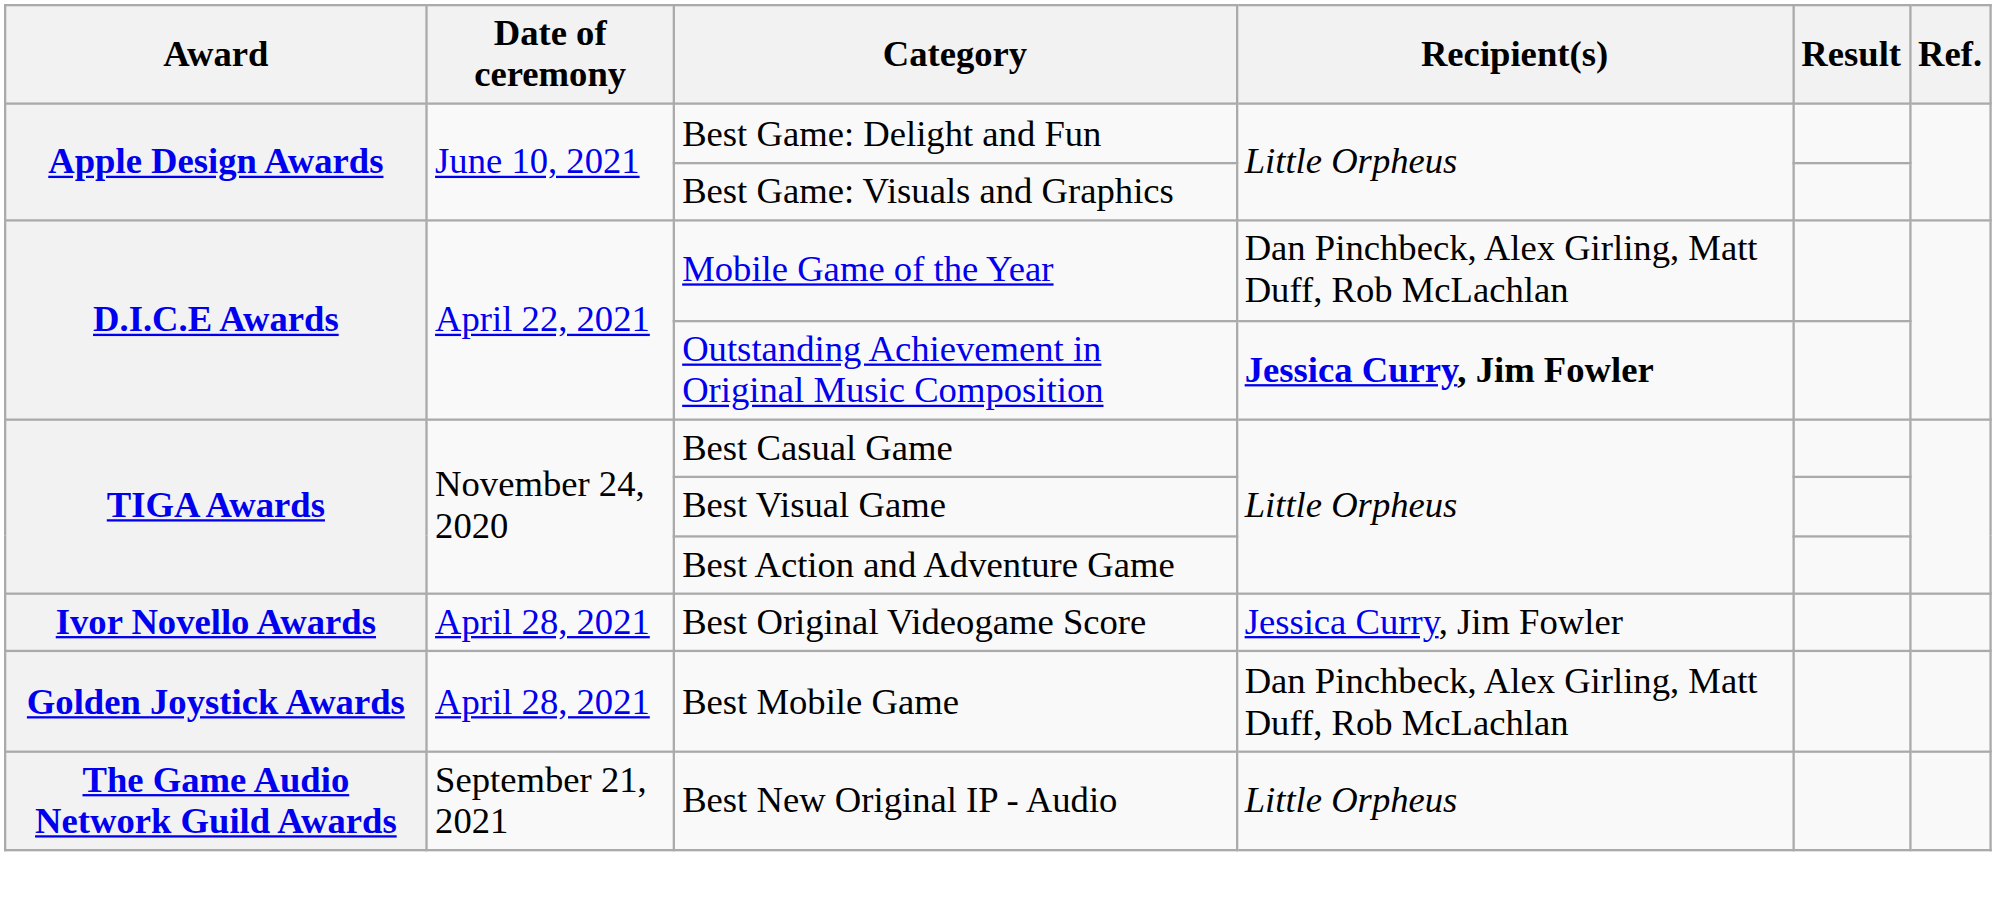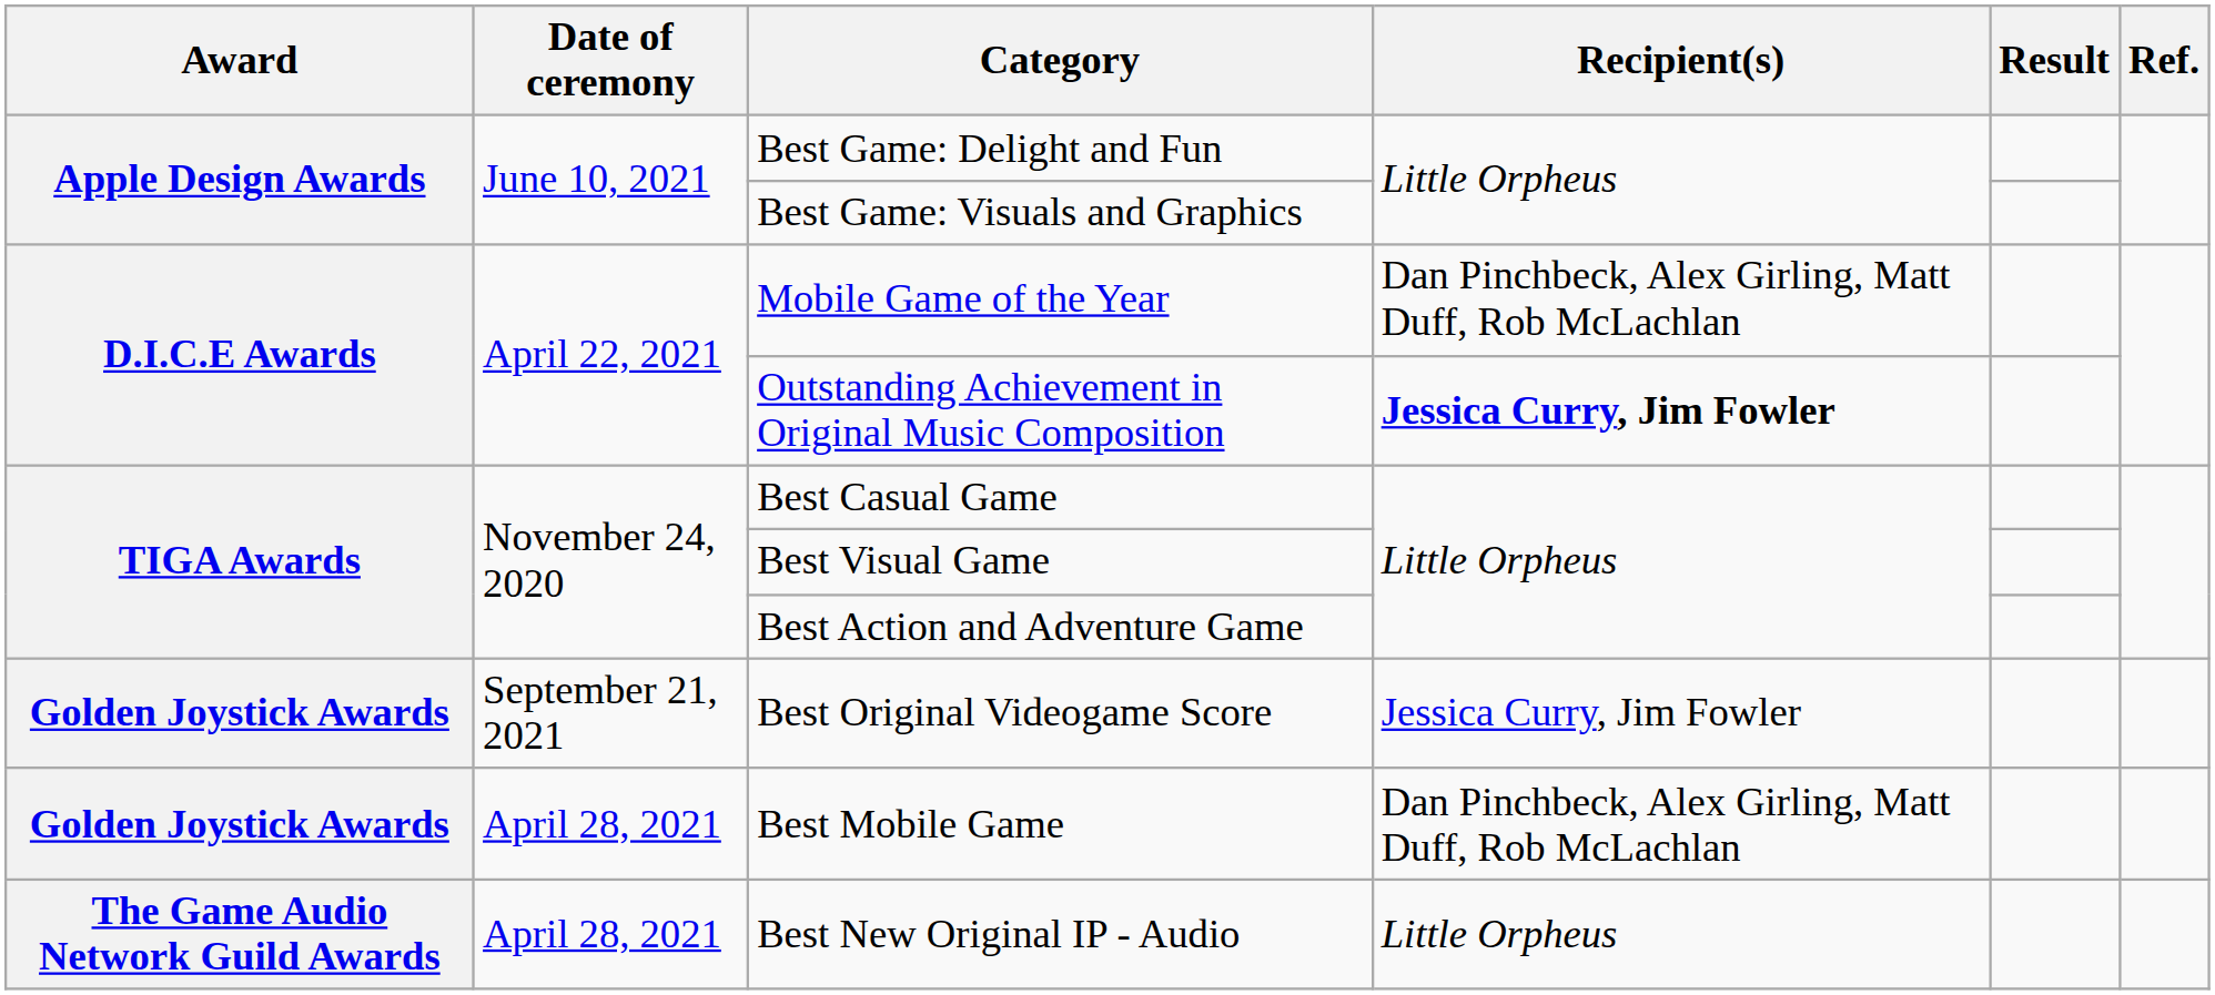 <table class="wikitable sortable">
 <tr>
 <th>Award</th>
 <th>Date of ceremony</th>
 <th>Category</th>
 <th>Recipient(s)</th>
 <th>Result</th>
 <th><abbr>Ref.</abbr></th>
 </tr>
 <tr>
 <th rowspan="2"><a href='#'>Apple Design Awards</a></th>
 <td rowspan="2"><a href='#'>June 10, 2021</a></td>
 <td>Best Game: Delight and Fun</td>
 <td rowspan="2"><em>Little Orpheus</em></td>
 <td></td>
 <td rowspan="2"></td>
 </tr>
 <tr>
 <td>Best Game: Visuals and Graphics</td>
 <td></td>
 </tr>
 <tr>
 <th rowspan="2"><a href='#'>D.I.C.E Awards</a></th>
 <td rowspan="2"><a href='#'>April 22, 2021</a></td>
 <td><a href='#'>Mobile Game of the Year</a></td>
 <td>Dan Pinchbeck, Alex Girling, Matt Duff, Rob McLachlan</td>
 <td></td>
 <td rowspan="2"></td>
 </tr>
 <tr>
 <td><a href='#'>Outstanding Achievement in Original Music Composition</a></td>
 <td><strong><a href='#'>Jessica Curry</a>, Jim Fowler</strong></td>
 <td></td>
 </tr>
 <tr>
 <th rowspan="3"><a href='#'>TIGA Awards</a></th>
 <td rowspan="3">November 24, 2020</td>
 <td>Best Casual Game</td>
 <td rowspan="3"><em>Little Orpheus</em></td>
 <td></td>
 <td rowspan="3"></td>
 </tr>
 <tr>
 <td>Best Visual Game</td>
 <td></td>
 </tr>
 <tr>
 <td>Best Action and Adventure Game</td>
 <td></td>
 </tr>
 <tr>
-<th><a href='#'>Ivor Novello Awards</a></th>
-<td><a href='#'>April 28, 2021</a></td>
+<th><a href='#'>Golden Joystick Awards</a></th>
+<td>September 21, 2021</td>
 <td>Best Original Videogame Score</td>
 <td><a href='#'>Jessica Curry</a>, Jim Fowler</td>
 <td></td>
 <td></td>
 </tr>
 <tr>
 <th><a href='#'>Golden Joystick Awards</a></th>
 <td><a href='#'>April 28, 2021</a></td>
 <td>Best Mobile Game</td>
 <td>Dan Pinchbeck, Alex Girling, Matt Duff, Rob McLachlan</td>
 <td></td>
 <td></td>
 </tr>
 <tr>
 <th><a href='#'>The Game Audio Network Guild Awards</a></th>
-<td>September 21, 2021</td>
+<td><a href='#'>April 28, 2021</a></td>
 <td>Best New Original IP - Audio</td>
 <td><em>Little Orpheus</em></td>
 <td></td>
 <td></td>
 </tr>
 </table>
